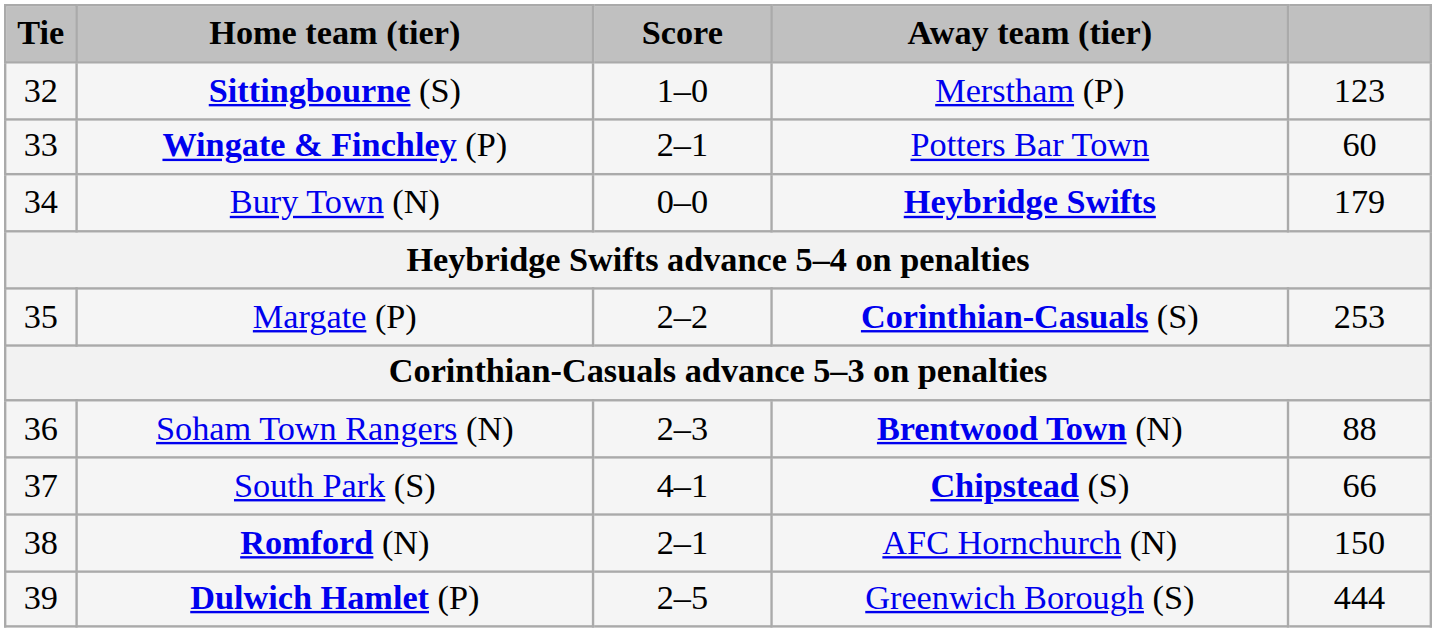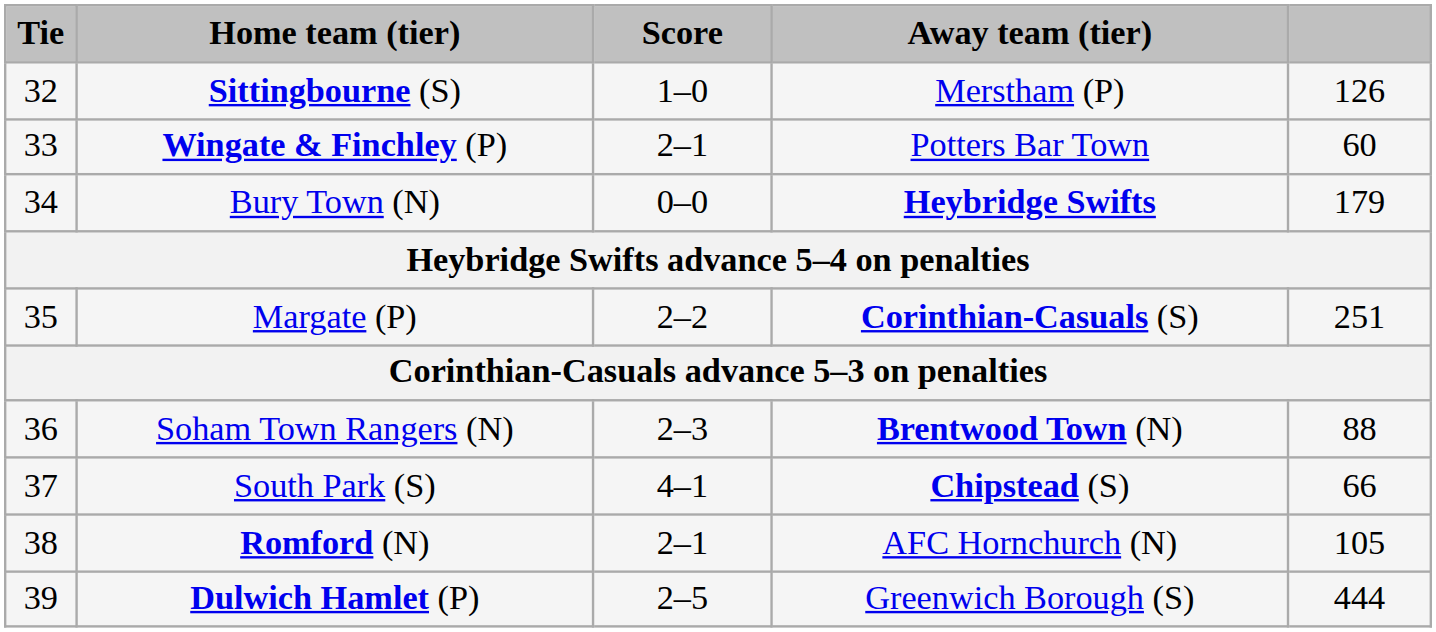 <table class="wikitable" style="width: 600px; background:WhiteSmoke; text-align:center; font-size:90%">
 <tr>
 <td scope="col" style="width:  5.00%; background:silver;"><strong>Tie</strong></td>
 <td scope="col" style="width: 36.25%; background:silver;"><strong>Home team (tier)</strong></td>
 <td scope="col" style="width: 12.50%; background:silver;"><strong>Score</strong></td>
 <td scope="col" style="width: 36.25%; background:silver;"><strong>Away team (tier)</strong></td>
 <td scope="col" style="width: 10.00%; background:silver;"><strong></strong></td>
 </tr>
 <tr>
 <td>32</td>
 <td><strong><a href='#'>Sittingbourne</a></strong> (S)</td>
 <td>1–0</td>
 <td><a href='#'>Merstham</a> (P)</td>
-<td>123</td>
+<td>126</td>
 </tr>
 <tr>
 <td>33</td>
 <td><strong><a href='#'>Wingate & Finchley</a></strong> (P)</td>
 <td>2–1</td>
 <td><a href='#'>Potters Bar Town</a></td>
 <td>60</td>
 </tr>
 <tr>
 <td>34</td>
 <td><a href='#'>Bury Town</a> (N)</td>
 <td>0–0</td>
 <td><strong><a href='#'>Heybridge Swifts</a></strong></td>
 <td>179</td>
 </tr>
 <tr>
 <th colspan="5">Heybridge Swifts advance 5–4 on penalties</th>
 </tr>
 <tr>
 <td>35</td>
 <td><a href='#'>Margate</a> (P)</td>
 <td>2–2</td>
 <td><strong><a href='#'>Corinthian-Casuals</a></strong> (S)</td>
-<td>253</td>
+<td>251</td>
 </tr>
 <tr>
 <th colspan="5">Corinthian-Casuals advance 5–3 on penalties</th>
 </tr>
 <tr>
 <td>36</td>
 <td><a href='#'>Soham Town Rangers</a> (N)</td>
 <td>2–3</td>
 <td><strong><a href='#'>Brentwood Town</a></strong> (N)</td>
 <td>88</td>
 </tr>
 <tr>
 <td>37</td>
 <td><a href='#'>South Park</a> (S)</td>
 <td>4–1</td>
 <td><strong><a href='#'>Chipstead</a></strong> (S)</td>
 <td>66</td>
 </tr>
 <tr>
 <td>38</td>
 <td><strong><a href='#'>Romford</a></strong> (N)</td>
 <td>2–1</td>
 <td><a href='#'>AFC Hornchurch</a> (N)</td>
-<td>150</td>
+<td>105</td>
 </tr>
 <tr>
 <td>39</td>
 <td><strong><a href='#'>Dulwich Hamlet</a></strong> (P)</td>
 <td>2–5</td>
 <td><a href='#'>Greenwich Borough</a> (S)</td>
 <td>444</td>
 </tr>
 </table>
